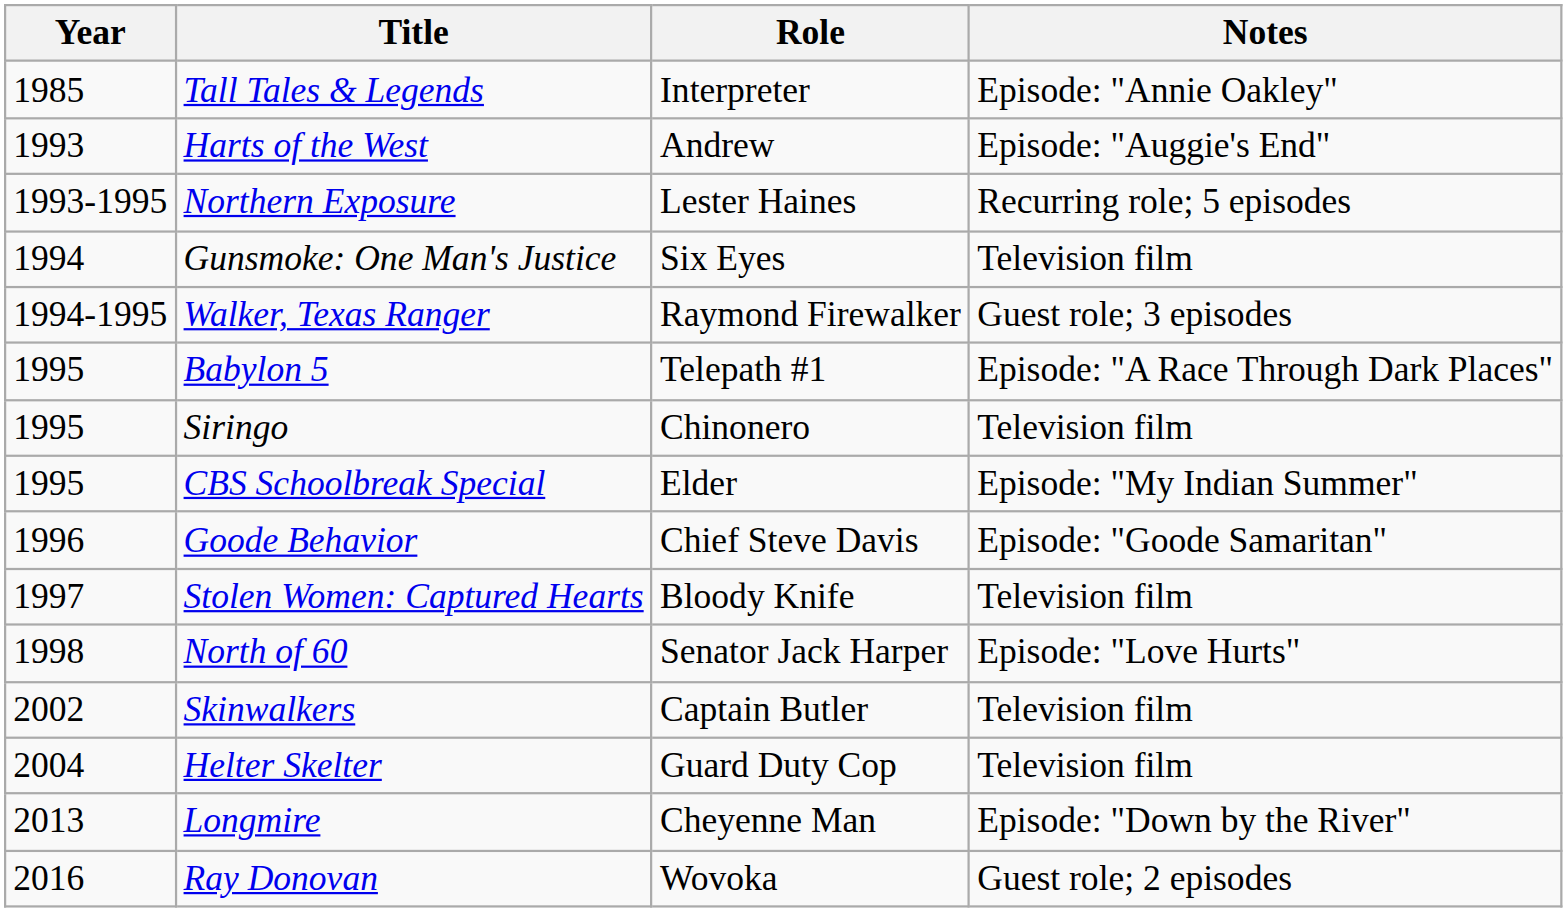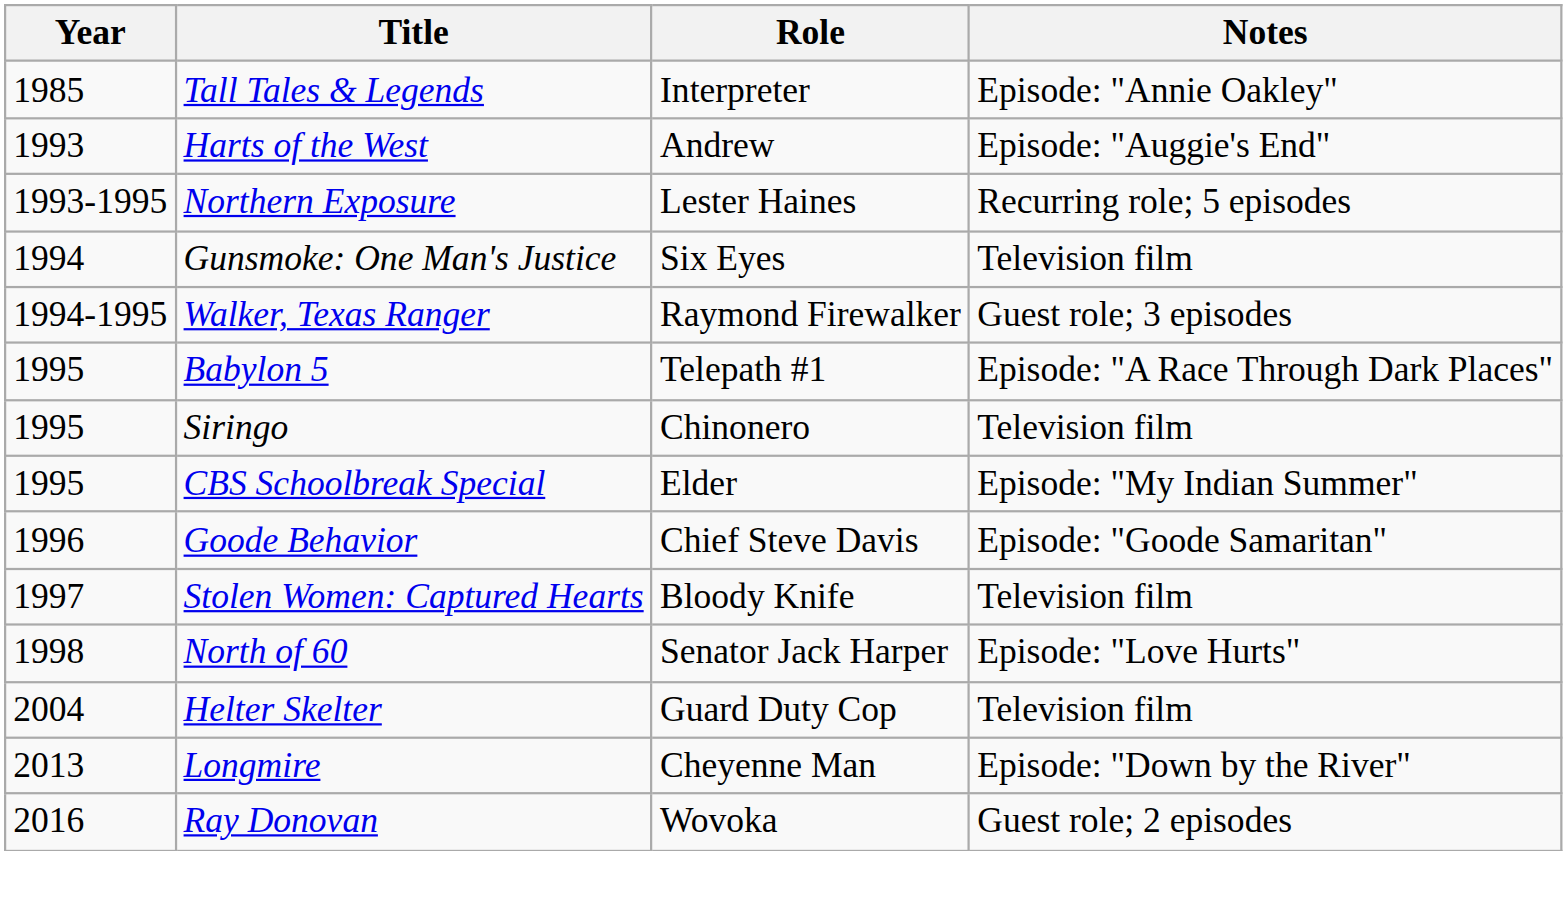 <table class="wikitable">
 <tr>
 <th>Year</th>
 <th>Title</th>
 <th>Role</th>
 <th>Notes</th>
 </tr>
 <tr>
 <td>1985</td>
 <td><em><a href='#'>Tall Tales & Legends</a></em></td>
 <td>Interpreter</td>
 <td>Episode: "Annie Oakley"</td>
 </tr>
 <tr>
 <td>1993</td>
 <td><em><a href='#'>Harts of the West</a></em></td>
 <td>Andrew</td>
 <td>Episode: "Auggie's End"</td>
 </tr>
 <tr>
 <td>1993-1995</td>
 <td><em><a href='#'>Northern Exposure</a></em></td>
 <td>Lester Haines</td>
 <td>Recurring role; 5 episodes</td>
 </tr>
 <tr>
 <td>1994</td>
 <td><em>Gunsmoke: One Man's Justice</em></td>
 <td>Six Eyes</td>
 <td>Television film</td>
 </tr>
 <tr>
 <td>1994-1995</td>
 <td><em><a href='#'>Walker, Texas Ranger</a></em></td>
 <td>Raymond Firewalker</td>
 <td>Guest role; 3 episodes</td>
 </tr>
 <tr>
 <td>1995</td>
 <td><em><a href='#'>Babylon 5</a></em></td>
 <td>Telepath #1</td>
 <td>Episode: "A Race Through Dark Places"</td>
 </tr>
 <tr>
 <td>1995</td>
 <td><em>Siringo</em></td>
 <td>Chinonero</td>
 <td>Television film</td>
 </tr>
 <tr>
 <td>1995</td>
 <td><em><a href='#'>CBS Schoolbreak Special</a></em></td>
 <td>Elder</td>
 <td>Episode: "My Indian Summer"</td>
 </tr>
 <tr>
 <td>1996</td>
 <td><em><a href='#'>Goode Behavior</a></em></td>
 <td>Chief Steve Davis</td>
 <td>Episode: "Goode Samaritan"</td>
 </tr>
 <tr>
 <td>1997</td>
 <td><em><a href='#'>Stolen Women: Captured Hearts</a></em></td>
 <td>Bloody Knife</td>
 <td>Television film</td>
 </tr>
 <tr>
 <td>1998</td>
 <td><em><a href='#'>North of 60</a></em></td>
 <td>Senator Jack Harper</td>
 <td>Episode: "Love Hurts"</td>
 </tr>
 <tr>
-<td>2002</td>
-<td><em><a href='#'>Skinwalkers</a></em></td>
-<td>Captain Butler</td>
-<td>Television film</td>
-</tr>
-<tr>
 <td>2004</td>
 <td><em><a href='#'>Helter Skelter</a></em></td>
 <td>Guard Duty Cop</td>
 <td>Television film</td>
 </tr>
 <tr>
 <td>2013</td>
 <td><em><a href='#'>Longmire</a></em></td>
 <td>Cheyenne Man</td>
 <td>Episode: "Down by the River"</td>
 </tr>
 <tr>
 <td>2016</td>
 <td><em><a href='#'>Ray Donovan</a></em></td>
 <td>Wovoka</td>
 <td>Guest role; 2 episodes</td>
 </tr>
 </table>
